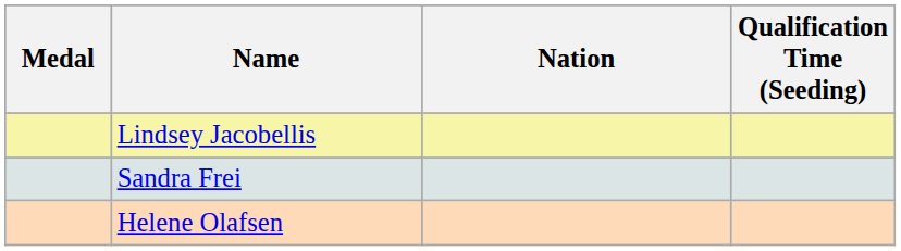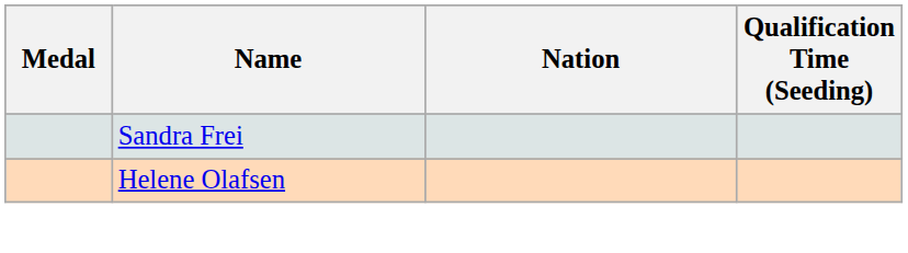 <table class=wikitable style="border:1px solid #AAAAAA;font-size:90%">
 <tr bgcolor="#E4E4E4">
 <th width=50>Medal</th>
 <th width=160>Name</th>
 <th width=160>Nation</th>
 <th width=80>Qualification Time (Seeding)</th>
-</tr>
-<tr bgcolor="#F7F6A8">
-<td align="center"></td>
-<td><a href='#'>Lindsey Jacobellis</a></td>
-<td></td>
-<td align="center"></td>
 </tr>
 <tr bgcolor="#DCE5E5">
 <td align="center"></td>
 <td><a href='#'>Sandra Frei</a></td>
 <td></td>
 <td align="center"></td>
 </tr>
 <tr bgcolor="#FFDAB9">
 <td align="center"></td>
 <td><a href='#'>Helene Olafsen</a></td>
 <td></td>
 <td align="center"></td>
 </tr>
 </table>
